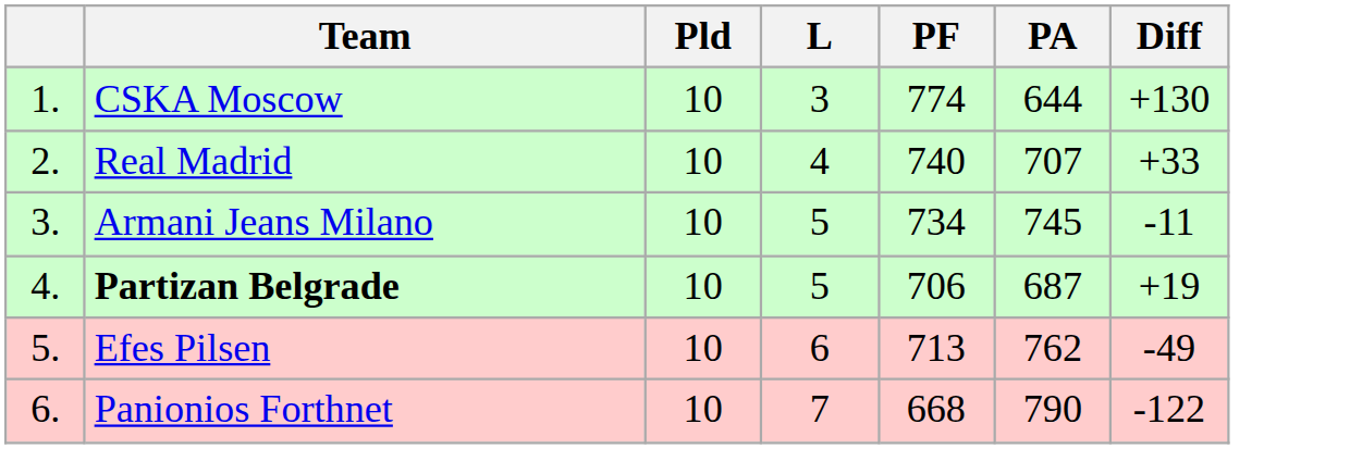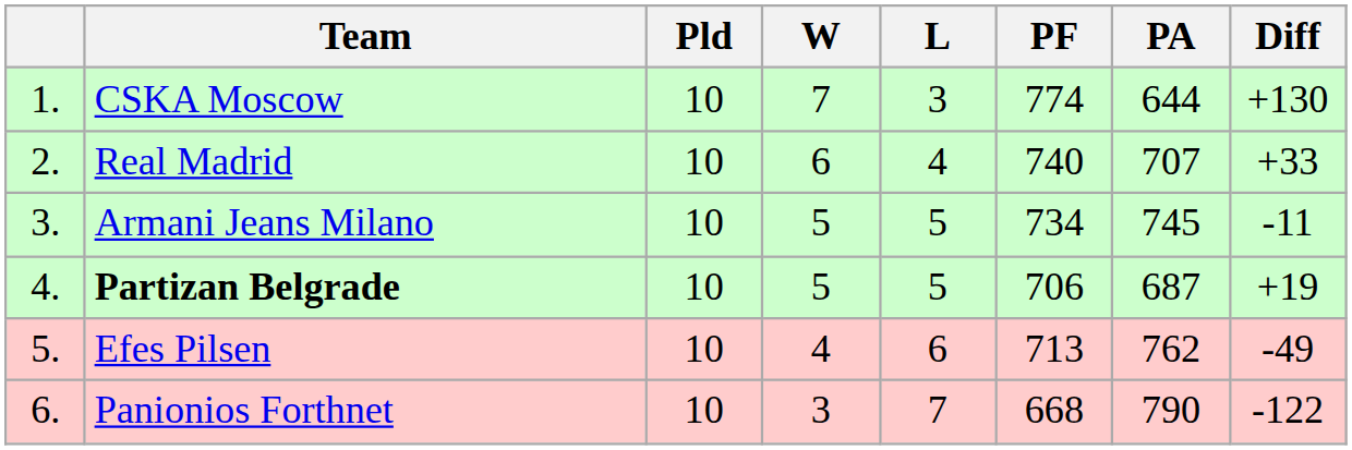 <table class="wikitable" style="text-align:center">
 <tr>
 <th width=25></th>
 <th width=220>Team</th>
 <th width=40>Pld</th>
+<th width=40>W</th>
 <th width=40>L</th>
 <th width=40>PF</th>
 <th width=40>PA</th>
 <th width=40>Diff</th>
 </tr>
 <tr bgcolor=#ccffcc>
 <td>1.</td>
 <td align=left> <a href='#'>CSKA Moscow</a></td>
 <td>10</td>
+<td>7</td>
 <td>3</td>
 <td>774</td>
 <td>644</td>
 <td>+130</td>
 </tr>
 <tr bgcolor=#ccffcc>
 <td>2.</td>
 <td align=left> <a href='#'>Real Madrid</a></td>
 <td>10</td>
+<td>6</td>
 <td>4</td>
 <td>740</td>
 <td>707</td>
 <td>+33</td>
 </tr>
 <tr bgcolor=#ccffcc>
 <td>3.</td>
 <td align=left> <a href='#'>Armani Jeans Milano</a></td>
 <td>10</td>
 <td>5</td>
+<td>5</td>
 <td>734</td>
 <td>745</td>
 <td>-11</td>
 </tr>
 <tr bgcolor=#ccffcc>
 <td>4.</td>
 <td align=left> <strong>Partizan Belgrade</strong></td>
 <td>10</td>
 <td>5</td>
+<td>5</td>
 <td>706</td>
 <td>687</td>
 <td>+19</td>
 </tr>
 <tr bgcolor=#ffcccc>
 <td>5.</td>
 <td align=left> <a href='#'>Efes Pilsen</a></td>
 <td>10</td>
+<td>4</td>
 <td>6</td>
 <td>713</td>
 <td>762</td>
 <td>-49</td>
 </tr>
 <tr bgcolor=#ffcccc>
 <td>6.</td>
 <td align=left> <a href='#'>Panionios Forthnet</a></td>
 <td>10</td>
+<td>3</td>
 <td>7</td>
 <td>668</td>
 <td>790</td>
 <td>-122</td>
 </tr>
 </table>
